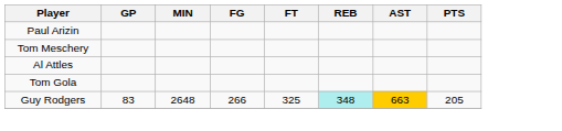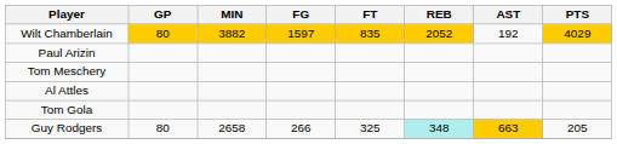 <table class="wikitable sortable">
 <tr>
 <th bgcolor="#DDDDFF" width="16%">Player</th>
 <th bgcolor="#DDDDFF" width="9%">GP</th>
 <th bgcolor="#DDDDFF" width="9%">MIN</th>
 <th bgcolor="#DDDDFF" width="9%">FG</th>
 <th bgcolor="#DDDDFF" width="9%">FT</th>
 <th bgcolor="#DDDDFF" width="9%">REB</th>
 <th bgcolor="#DDDDFF" width="9%">AST</th>
 <th bgcolor="#DDDDFF" width="9%">PTS</th>
+</tr>
+<tr align="center">
+<td>Wilt Chamberlain</td>
+<td bgcolor="#FFCC00">80</td>
+<td bgcolor="#FFCC00">3882</td>
+<td bgcolor="#FFCC00">1597</td>
+<td bgcolor="#FFCC00">835</td>
+<td bgcolor="#FFCC00">2052</td>
+<td>192</td>
+<td bgcolor="#FFCC00">4029</td>
 </tr>
 <tr align="center">
 <td>Paul Arizin</td>
 <td></td>
 <td></td>
 <td></td>
 <td></td>
 <td></td>
 <td></td>
 <td></td>
 </tr>
 <tr align="center">
 <td>Tom Meschery</td>
 <td></td>
 <td></td>
 <td></td>
 <td></td>
 <td></td>
 <td></td>
 <td></td>
 </tr>
 <tr align="center">
 <td>Al Attles</td>
 <td></td>
 <td></td>
 <td></td>
 <td></td>
 <td></td>
 <td></td>
 <td></td>
 </tr>
 <tr align="center">
 <td>Tom Gola</td>
 <td></td>
 <td></td>
 <td></td>
 <td></td>
 <td></td>
 <td></td>
 <td></td>
 </tr>
 <tr align="center">
 <td>Guy Rodgers</td>
-<td>83</td>
-<td>2648</td>
+<td>80</td>
+<td>2658</td>
 <td>266</td>
 <td>325</td>
 <td style="background: paleturquoise;">348</td>
 <td bgcolor="#FFCC00">663</td>
 <td>205</td>
 </tr>
 <tr align="center">
 </tr>
 </table>
